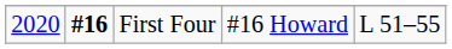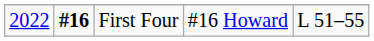 <table class="wikitable" style="text-align:center">
 <tr>
 </tr>
 <tr style="text-align:center;">
-<td rowspan=1><a href='#'>2020</a></td>
+<td rowspan=1><a href='#'>2022</a></td>
 <td><strong>#16</strong></td>
 <td>First Four</td>
 <td>#16 <a href='#'>Howard</a></td>
 <td>L 51–55</td>
 </tr>
 </table>
